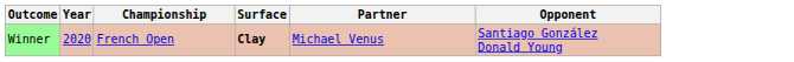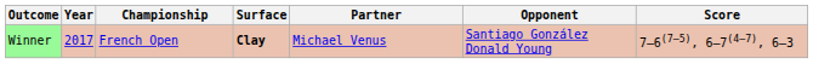 <table class="sortable wikitable">
 <tr>
 <th>Outcome</th>
 <th>Year</th>
 <th width=150>Championship</th>
 <th>Surface</th>
 <th width=200>Partner</th>
 <th width=200>Opponent</th>
+<th width=200>Score</th>
 </tr>
 <tr bgcolor=#ebc2af>
 <td bgcolor=98fb98>Winner</td>
-<td><a href='#'>2020</a></td>
+<td><a href='#'>2017</a></td>
 <td><a href='#'>French Open</a></td>
 <td><strong>Clay</strong></td>
 <td> <a href='#'>Michael Venus</a></td>
 <td> <a href='#'>Santiago González</a><br> <a href='#'>Donald Young</a></td>
+<td>7–6<sup>(7–5)</sup>, 6–7<sup>(4–7)</sup>, 6–3</td>
 </tr>
 </table>
